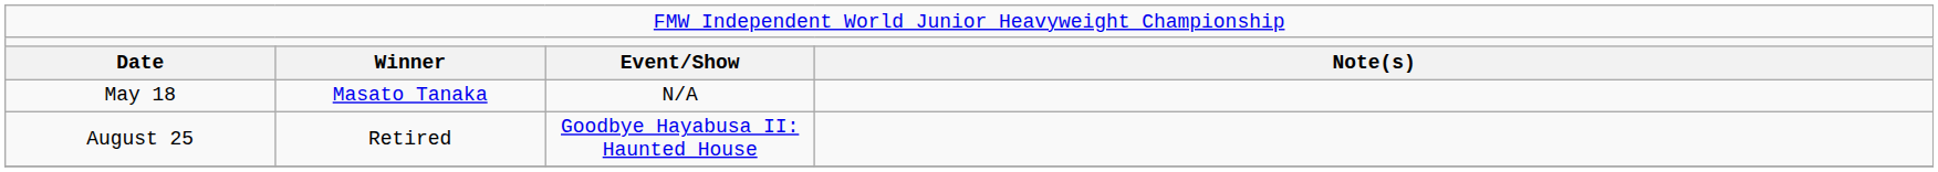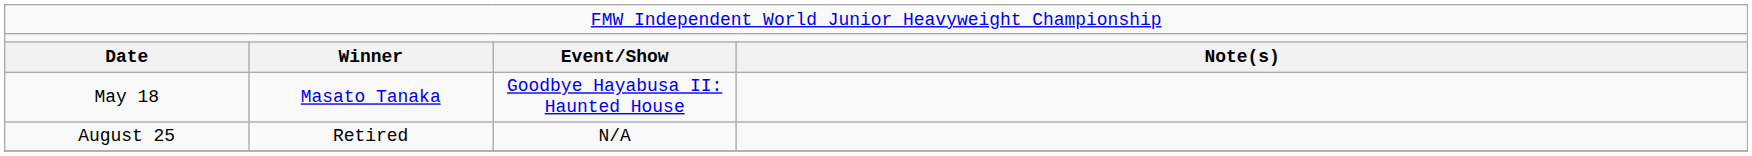 <table class="wikitable" style="text-align:center; width:100%;">
 <tr>
 <td colspan="5"><a href='#'>FMW Independent World Junior Heavyweight Championship</a></td>
 </tr>
 <tr>
 <td colspan="5"><strong></strong></td>
 </tr>
 <tr>
 <th width="14%">Date</th>
 <th width="14%">Winner</th>
 <th width="14%">Event/Show</th>
 <th width="58%">Note(s)</th>
 </tr>
 <tr>
 <td>May 18</td>
 <td><a href='#'>Masato Tanaka</a></td>
-<td>N/A</td>
+<td><a href='#'>Goodbye Hayabusa II: Haunted House</a></td>
 <td align="left"></td>
 </tr>
 <tr>
 <td>August 25</td>
 <td>Retired</td>
-<td><a href='#'>Goodbye Hayabusa II: Haunted House</a></td>
+<td>N/A</td>
 <td align="left"></td>
 </tr>
 <tr>
 </tr>
 </table>
